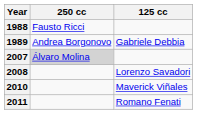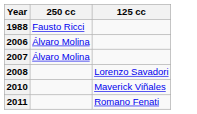 <table class="wikitable" style="font-size: 90%;">
 <tr>
 <th>Year</th>
 <th>250 cc</th>
 <th>125 cc</th>
 </tr>
 <tr>
 <th>1988</th>
 <td> <a href='#'>Fausto Ricci</a></td>
 <td></td>
 </tr>
 <tr>
-<th>1989</th>
-<td> <a href='#'>Andrea Borgonovo</a></td>
-<td> <a href='#'>Gabriele Debbia</a></td>
+<th>2006</th>
+<td> <a href='#'>Álvaro Molina</a></td>
+<td></td>
 </tr>
 <tr>
 <th>2007</th>
-<td style="background: lightgrey;"> <a href='#'>Álvaro Molina</a></td>
+<td> <a href='#'>Álvaro Molina</a></td>
 <td></td>
 </tr>
 <tr>
 <th>2008</th>
 <td></td>
 <td> <a href='#'>Lorenzo Savadori</a></td>
 </tr>
 <tr>
 <th>2010</th>
 <td></td>
 <td> <a href='#'>Maverick Viñales</a></td>
 </tr>
 <tr>
 <th>2011</th>
 <td></td>
 <td> <a href='#'>Romano Fenati</a></td>
 </tr>
 </table>
